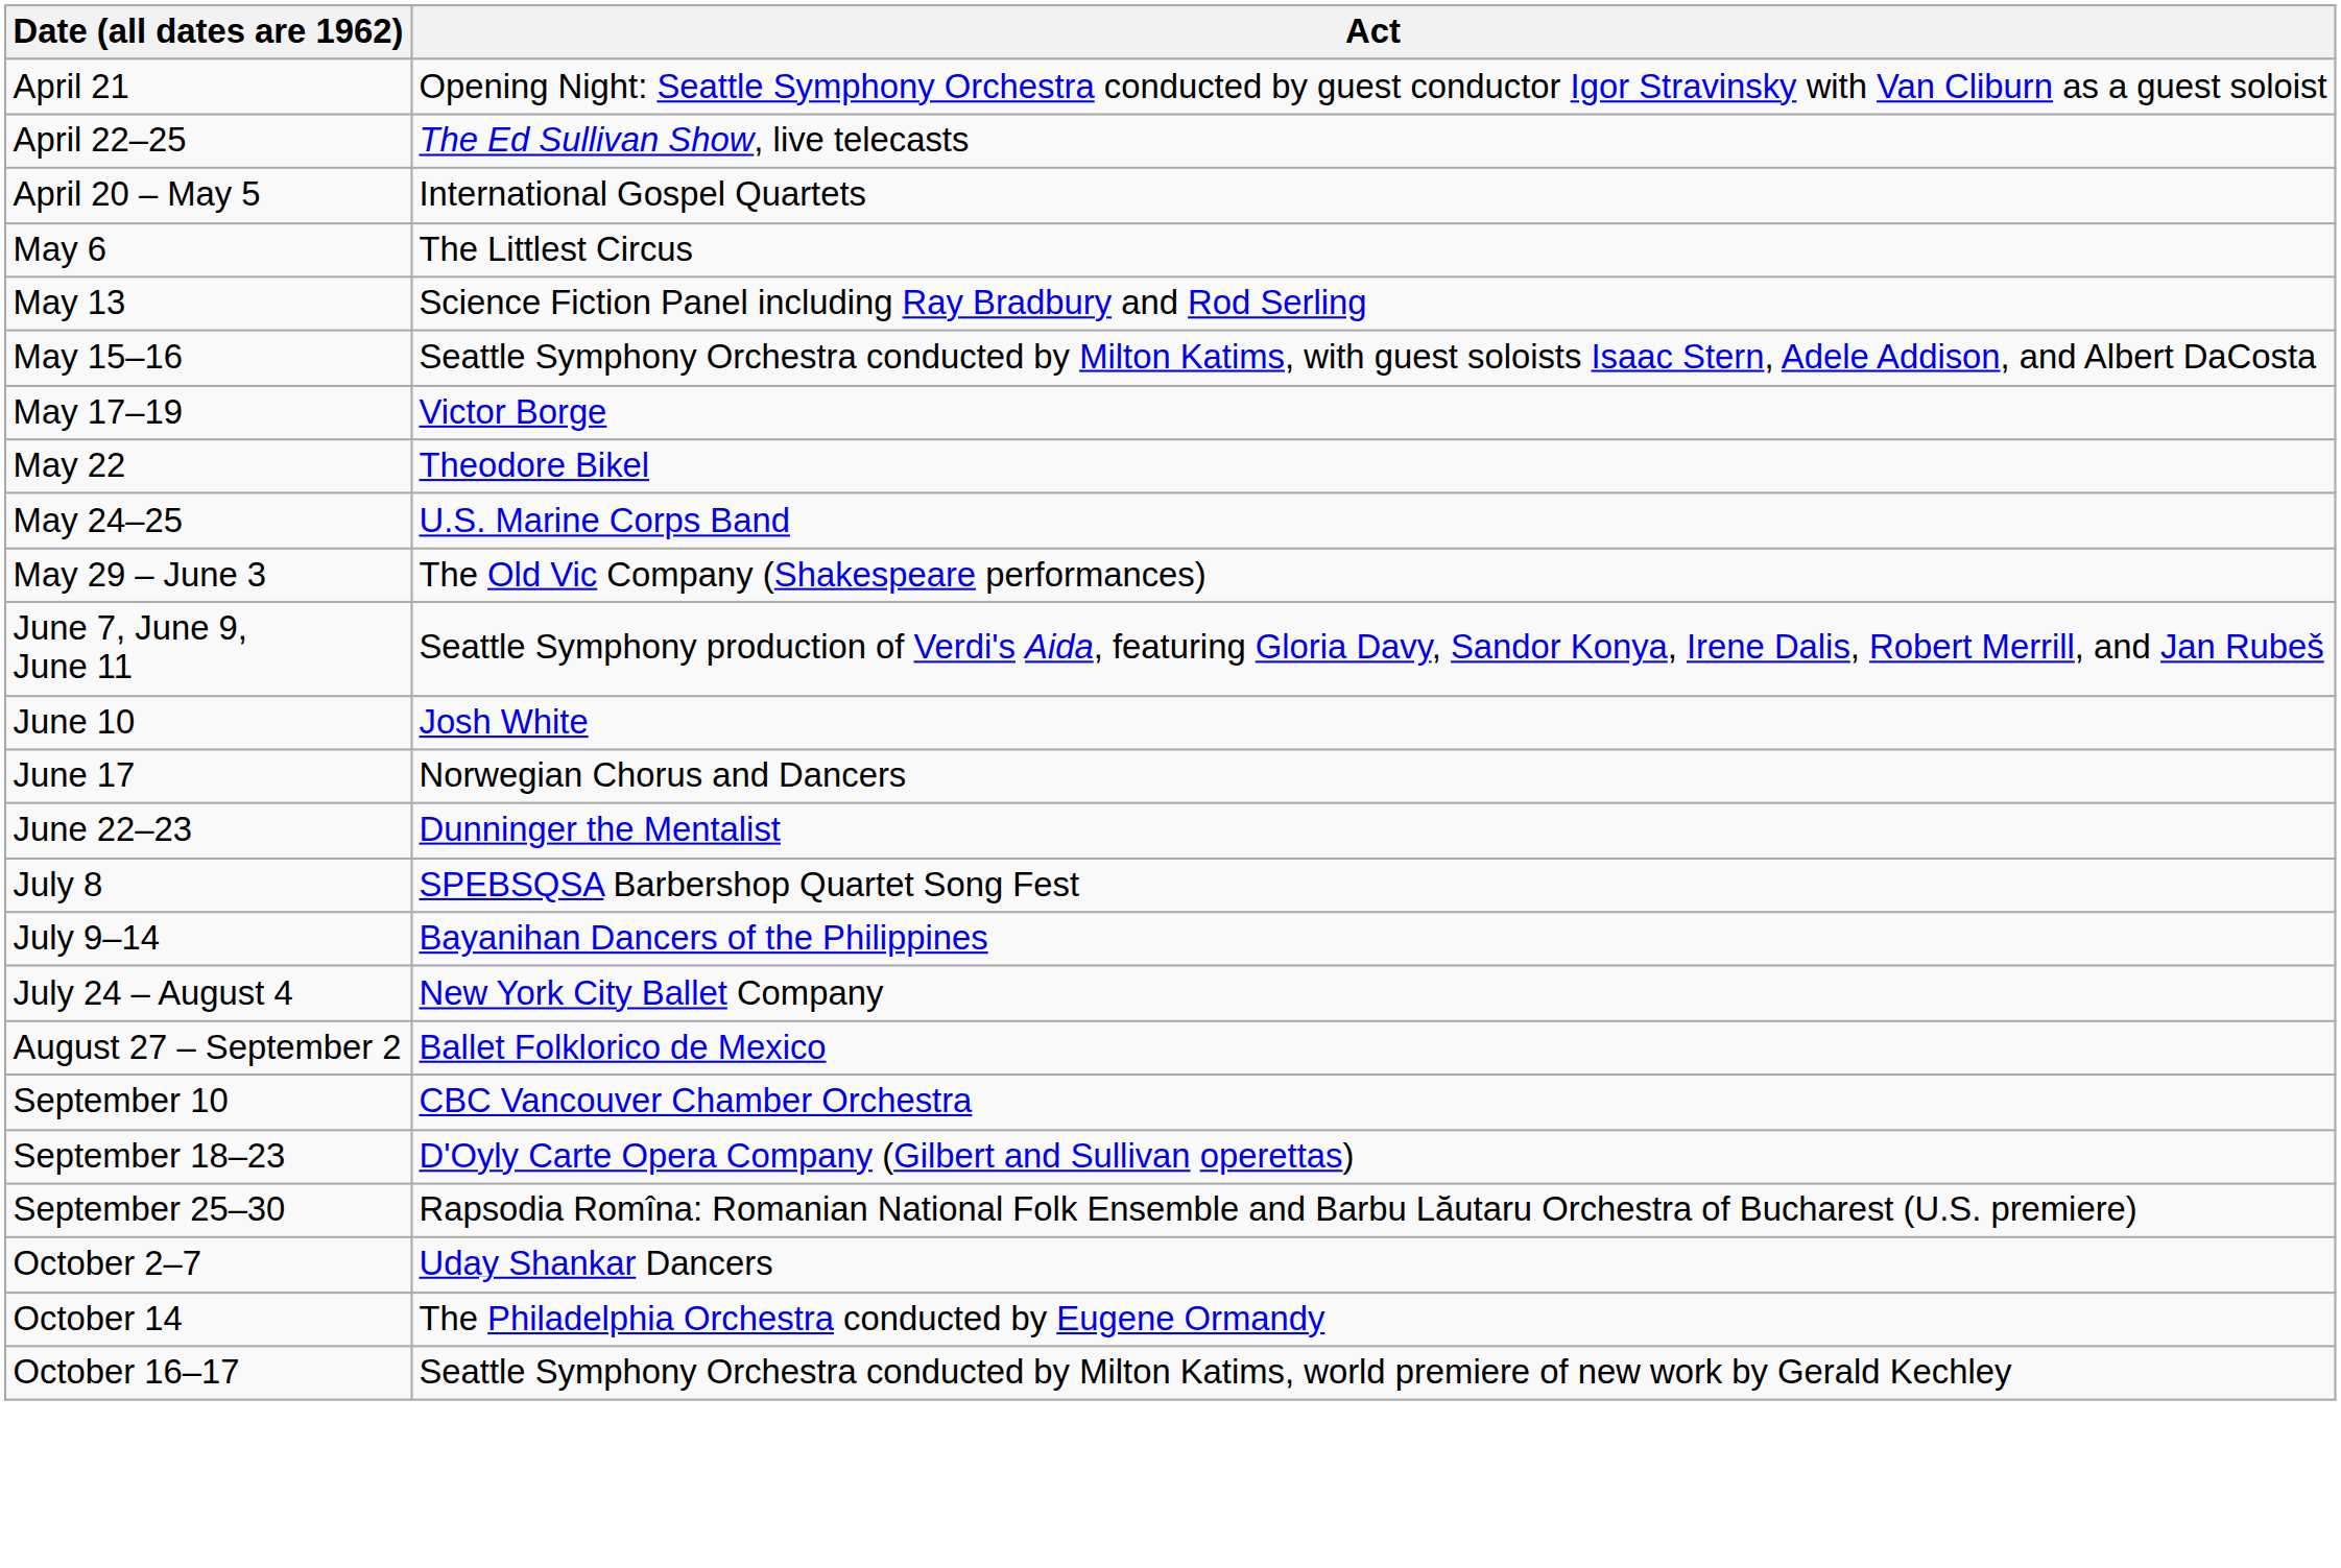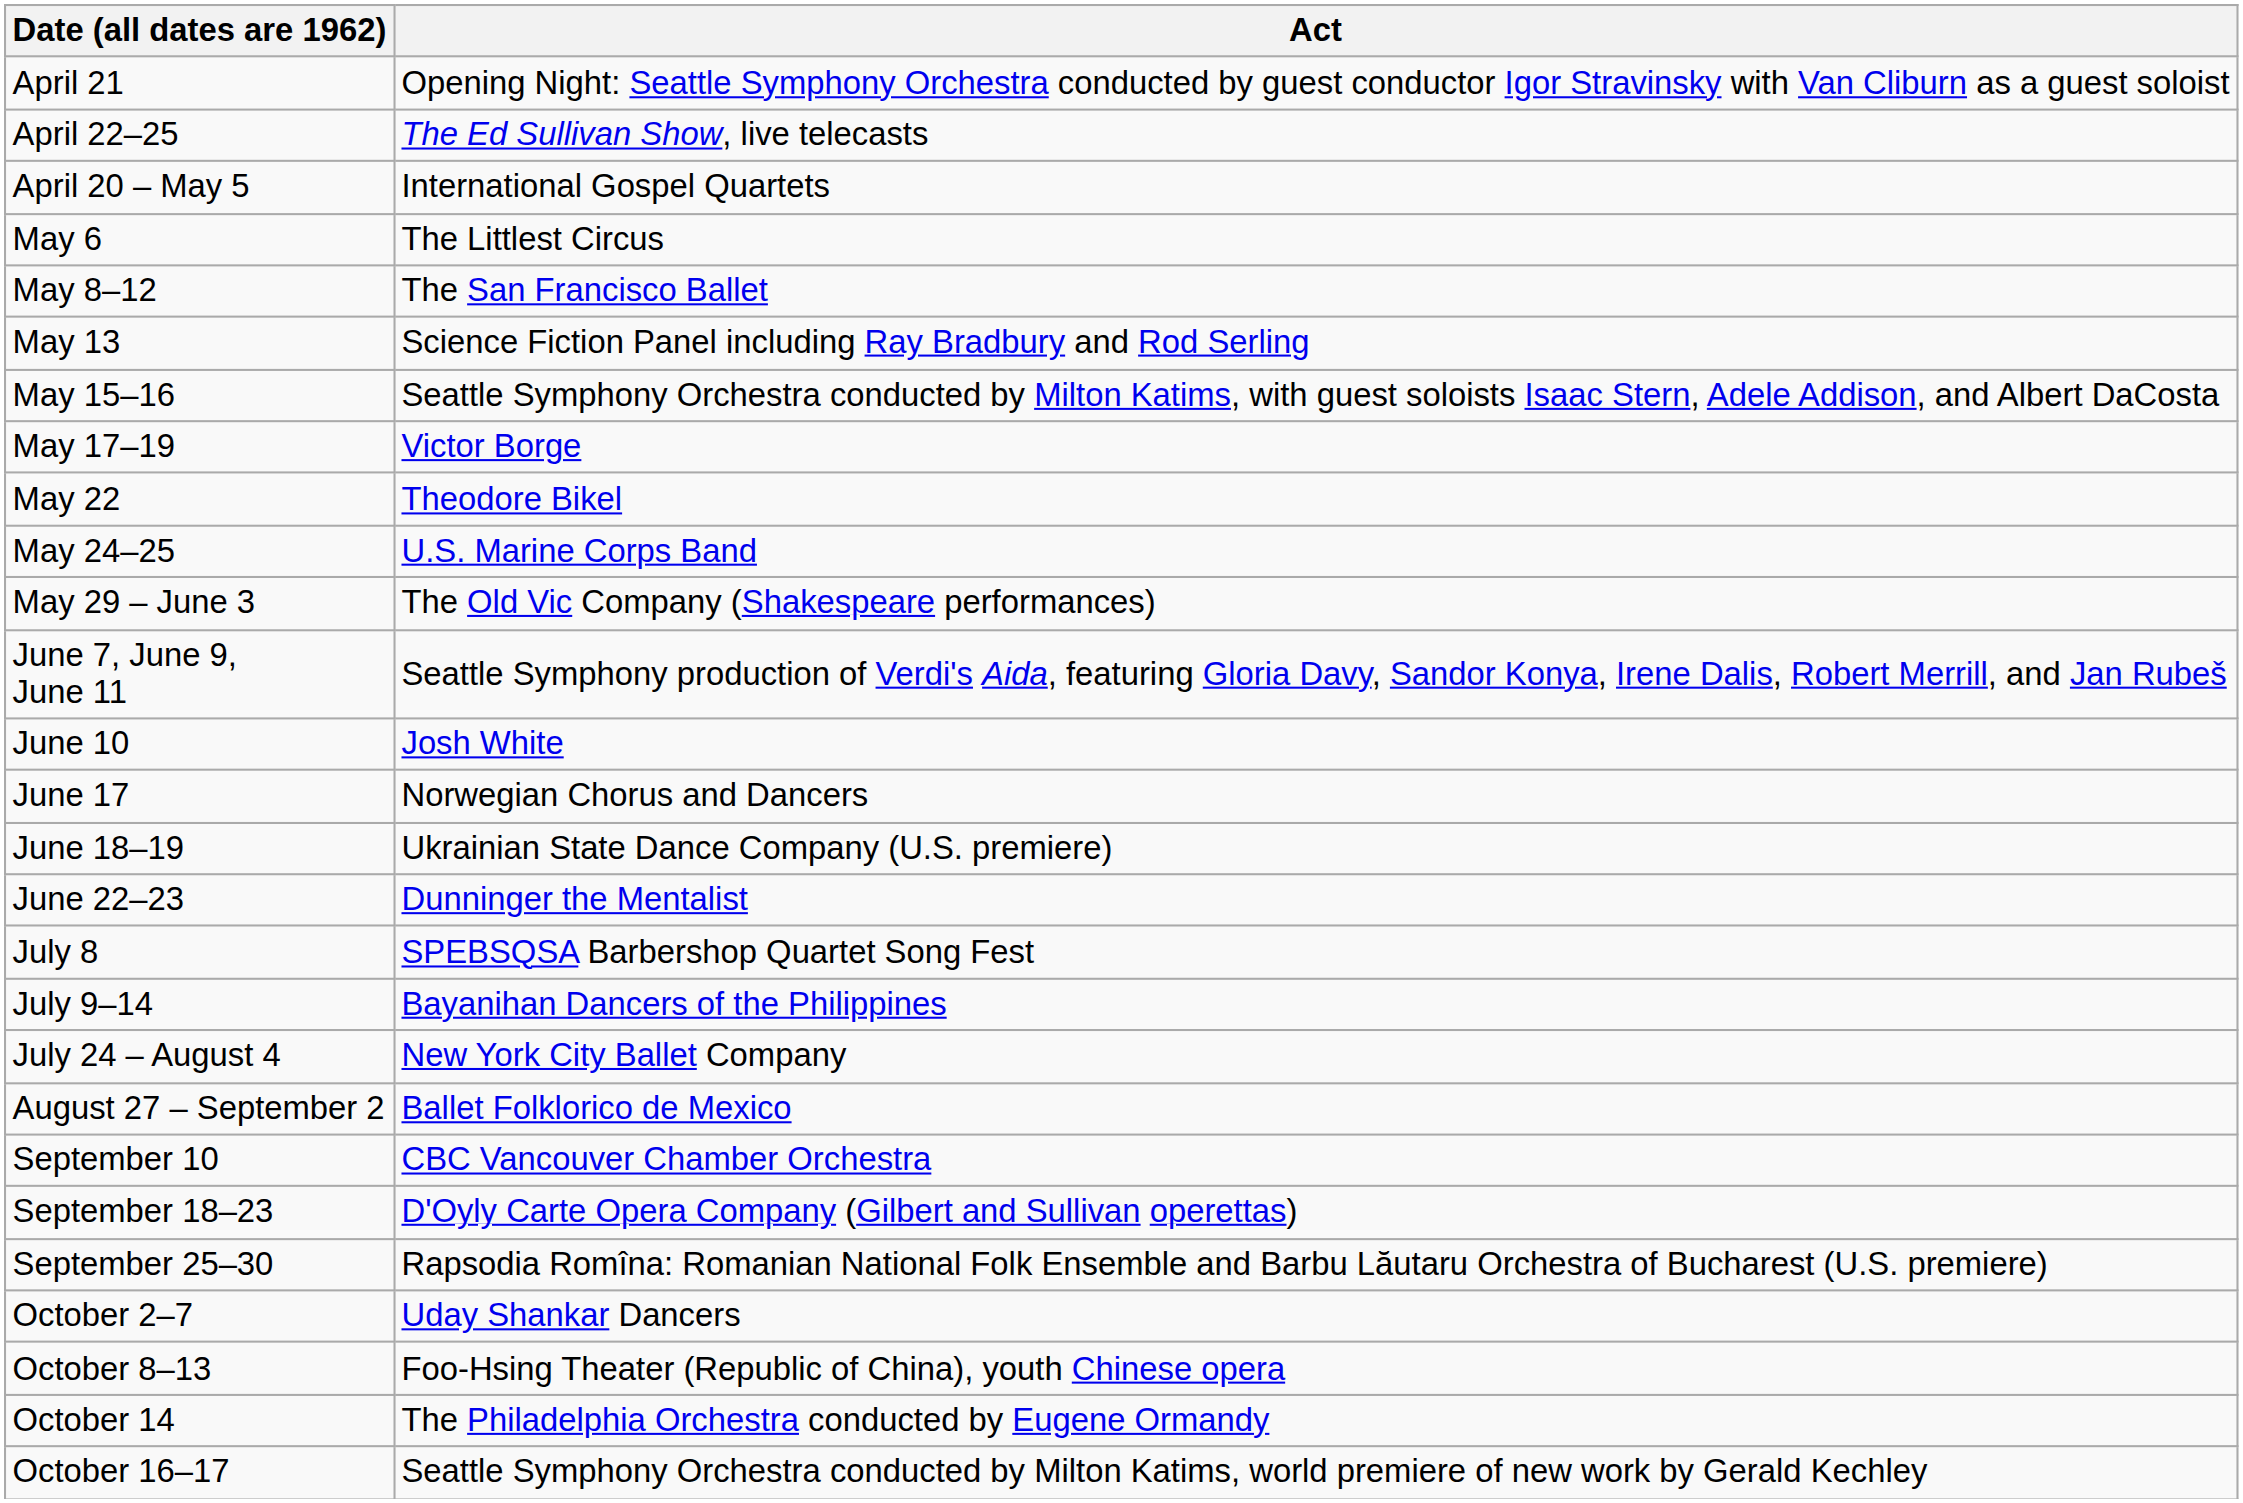 <table class="wikitable">
 <tr>
 <th>Date (all dates are 1962)</th>
 <th>Act</th>
 </tr>
 <tr>
 <td>April 21</td>
 <td>Opening Night: <a href='#'>Seattle Symphony Orchestra</a> conducted by guest conductor <a href='#'>Igor Stravinsky</a> with <a href='#'>Van Cliburn</a> as a guest soloist</td>
 </tr>
 <tr>
 <td>April 22–25</td>
 <td><em><a href='#'>The Ed Sullivan Show</a></em>, live telecasts</td>
 </tr>
 <tr>
 <td>April 20 – May 5</td>
 <td>International Gospel Quartets</td>
 </tr>
 <tr>
 <td>May 6</td>
 <td>The Littlest Circus</td>
+</tr>
+<tr>
+<td>May 8–12</td>
+<td>The <a href='#'>San Francisco Ballet</a></td>
 </tr>
 <tr>
 <td>May 13</td>
 <td>Science Fiction Panel including <a href='#'>Ray Bradbury</a> and <a href='#'>Rod Serling</a></td>
 </tr>
 <tr>
 <td>May 15–16</td>
 <td>Seattle Symphony Orchestra conducted by <a href='#'>Milton Katims</a>, with guest soloists <a href='#'>Isaac Stern</a>, <a href='#'>Adele Addison</a>, and Albert DaCosta</td>
 </tr>
 <tr>
 <td>May 17–19</td>
 <td><a href='#'>Victor Borge</a></td>
 </tr>
 <tr>
 <td>May 22</td>
 <td><a href='#'>Theodore Bikel</a></td>
 </tr>
 <tr>
 <td>May 24–25</td>
 <td><a href='#'>U.S. Marine Corps Band</a></td>
 </tr>
 <tr>
 <td>May 29 – June 3</td>
 <td>The <a href='#'>Old Vic</a> Company (<a href='#'>Shakespeare</a> performances)</td>
 </tr>
 <tr>
 <td>June 7, June 9,<br> June 11</td>
 <td>Seattle Symphony production of <a href='#'>Verdi's</a> <em><a href='#'>Aida</a></em>, featuring <a href='#'>Gloria Davy</a>, <a href='#'>Sandor Konya</a>, <a href='#'>Irene Dalis</a>, <a href='#'>Robert Merrill</a>, and <a href='#'>Jan Rubeš</a></td>
 </tr>
 <tr>
 <td>June 10</td>
 <td><a href='#'>Josh White</a></td>
 </tr>
 <tr>
 <td>June 17</td>
 <td>Norwegian Chorus and Dancers</td>
 </tr>
 <tr>
+<td>June 18–19</td>
+<td>Ukrainian State Dance Company (U.S. premiere)</td>
+</tr>
+<tr>
 <td>June 22–23</td>
 <td><a href='#'>Dunninger the Mentalist</a></td>
 </tr>
 <tr>
 <td>July 8</td>
 <td><a href='#'>SPEBSQSA</a> Barbershop Quartet Song Fest</td>
 </tr>
 <tr>
 <td>July 9–14</td>
 <td><a href='#'>Bayanihan Dancers of the Philippines</a></td>
 </tr>
 <tr>
 <td>July 24 – August 4</td>
 <td><a href='#'>New York City Ballet</a> Company</td>
 </tr>
 <tr>
 <td>August 27 – September 2</td>
 <td><a href='#'>Ballet Folklorico de Mexico</a></td>
 </tr>
 <tr>
 <td>September 10</td>
 <td><a href='#'>CBC Vancouver Chamber Orchestra</a></td>
 </tr>
 <tr>
 <td>September 18–23</td>
 <td><a href='#'>D'Oyly Carte Opera Company</a> (<a href='#'>Gilbert and Sullivan</a> <a href='#'>operettas</a>)</td>
 </tr>
 <tr>
 <td>September 25–30</td>
 <td>Rapsodia Romîna: Romanian National Folk Ensemble and Barbu Lăutaru Orchestra of Bucharest (U.S. premiere)</td>
 </tr>
 <tr>
 <td>October 2–7</td>
 <td><a href='#'>Uday Shankar</a> Dancers</td>
 </tr>
 <tr>
+<td>October 8–13</td>
+<td>Foo-Hsing Theater (Republic of China), youth <a href='#'>Chinese opera</a></td>
+</tr>
+<tr>
 <td>October 14</td>
 <td>The <a href='#'>Philadelphia Orchestra</a> conducted by <a href='#'>Eugene Ormandy</a></td>
 </tr>
 <tr>
 <td>October 16–17</td>
 <td>Seattle Symphony Orchestra conducted by Milton Katims, world premiere of new work by Gerald Kechley</td>
 </tr>
 </table>
